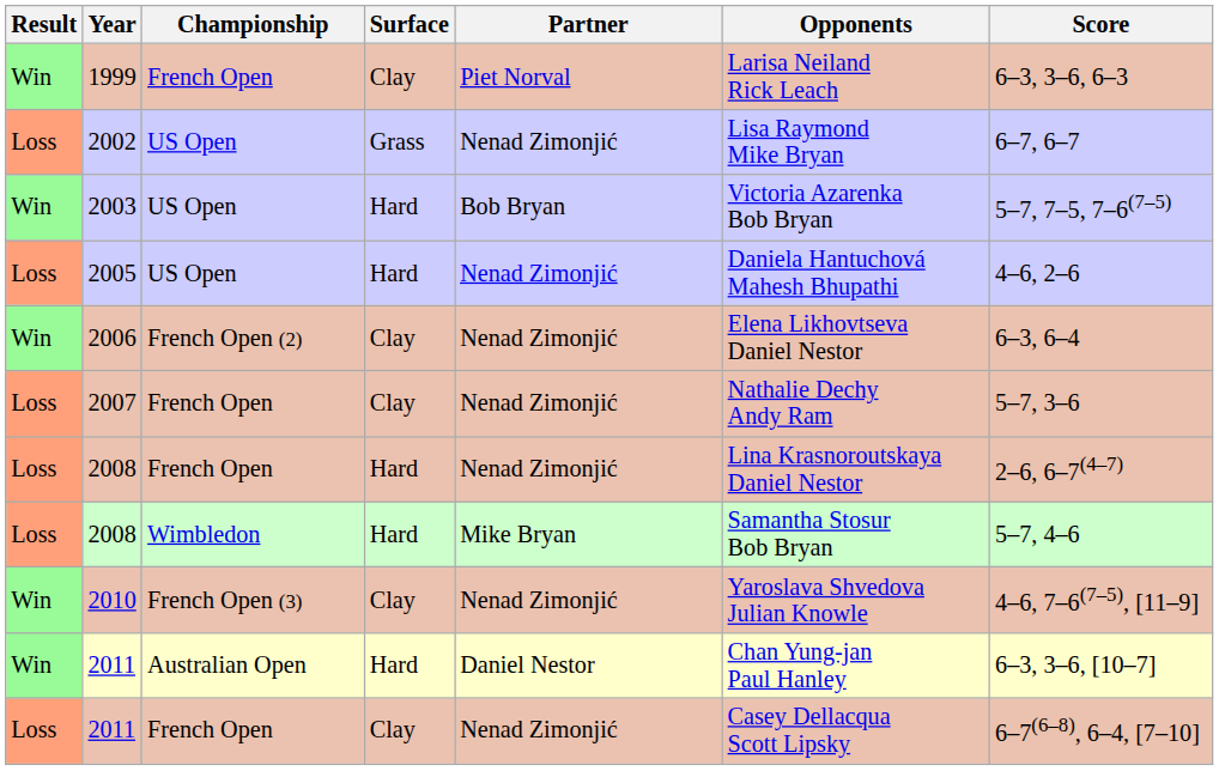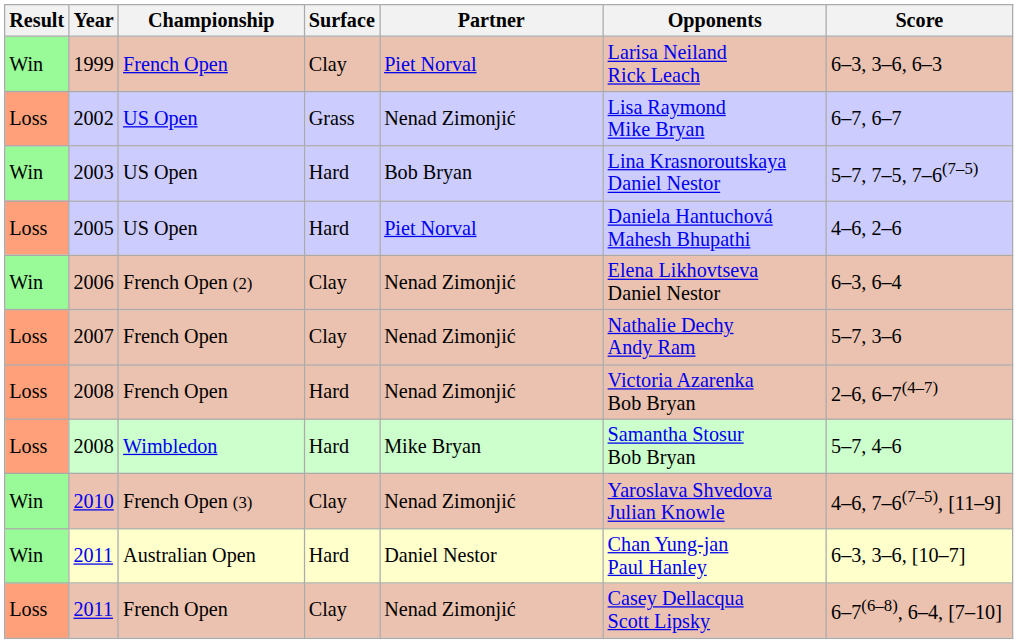 <table class="sortable wikitable">
 <tr>
 <th>Result</th>
 <th>Year</th>
 <th style="width:140px">Championship</th>
 <th style="width:50px">Surface</th>
 <th style="width:170px">Partner</th>
 <th style="width:170px">Opponents</th>
 <th style="width:140px" class="unsortable">Score</th>
 </tr>
 <tr style="background:#EBC2AF">
 <td style="background:#98fb98;">Win</td>
 <td>1999</td>
 <td><a href='#'>French Open</a></td>
 <td>Clay</td>
 <td> <a href='#'>Piet Norval</a></td>
 <td> <a href='#'>Larisa Neiland</a><br> <a href='#'>Rick Leach</a></td>
 <td>6–3, 3–6, 6–3</td>
 </tr>
 <tr style="background:#CCCCFF">
 <td style="background:#ffa07a;">Loss</td>
 <td>2002</td>
 <td><a href='#'>US Open</a></td>
 <td>Grass</td>
 <td> Nenad Zimonjić</td>
 <td> <a href='#'>Lisa Raymond</a><br> <a href='#'>Mike Bryan</a></td>
 <td>6–7, 6–7</td>
 </tr>
 <tr style="background:#CCCCFF">
 <td style="background:#98fb98;">Win</td>
 <td>2003</td>
 <td>US Open</td>
 <td>Hard</td>
 <td> Bob Bryan</td>
-<td> <a href='#'>Victoria Azarenka</a><br> Bob Bryan</td>
+<td> <a href='#'>Lina Krasnoroutskaya</a><br> <a href='#'>Daniel Nestor</a></td>
 <td>5–7, 7–5, 7–6<sup>(7–5)</sup></td>
 </tr>
 <tr style="background:#CCCCFF">
 <td style="background:#ffa07a;">Loss</td>
 <td>2005</td>
 <td>US Open</td>
 <td>Hard</td>
-<td> <a href='#'>Nenad Zimonjić</a></td>
+<td> <a href='#'>Piet Norval</a></td>
 <td> <a href='#'>Daniela Hantuchová</a><br> <a href='#'>Mahesh Bhupathi</a></td>
 <td>4–6, 2–6</td>
 </tr>
 <tr style="background:#EBC2AF">
 <td style="background:#98fb98;">Win</td>
 <td>2006</td>
 <td>French Open <small>(2)</small></td>
 <td>Clay</td>
 <td> Nenad Zimonjić</td>
 <td> <a href='#'>Elena Likhovtseva</a><br> Daniel Nestor</td>
 <td>6–3, 6–4</td>
 </tr>
 <tr style="background:#EBC2AF">
 <td style="background:#ffa07a;">Loss</td>
 <td>2007</td>
 <td>French Open</td>
 <td>Clay</td>
 <td> Nenad Zimonjić</td>
 <td> <a href='#'>Nathalie Dechy</a><br> <a href='#'>Andy Ram</a></td>
 <td>5–7, 3–6</td>
 </tr>
 <tr style="background:#EBC2AF">
 <td style="background:#ffa07a;">Loss</td>
 <td>2008</td>
 <td>French Open</td>
 <td>Hard</td>
 <td> Nenad Zimonjić</td>
-<td> <a href='#'>Lina Krasnoroutskaya</a><br> <a href='#'>Daniel Nestor</a></td>
+<td> <a href='#'>Victoria Azarenka</a><br> Bob Bryan</td>
 <td>2–6, 6–7<sup>(4–7)</sup></td>
 </tr>
 <tr style="background:#CCFFCC">
 <td style="background:#ffa07a;">Loss</td>
 <td>2008</td>
 <td><a href='#'>Wimbledon</a></td>
 <td>Hard</td>
 <td> Mike Bryan</td>
 <td> <a href='#'>Samantha Stosur</a><br> Bob Bryan</td>
 <td>5–7, 4–6</td>
 </tr>
 <tr style="background:#EBC2AF">
 <td style="background:#98fb98;">Win</td>
 <td><a href='#'>2010</a></td>
 <td>French Open <small>(3)</small></td>
 <td>Clay</td>
 <td> Nenad Zimonjić</td>
 <td> <a href='#'>Yaroslava Shvedova</a> <br>  <a href='#'>Julian Knowle</a></td>
 <td>4–6, 7–6<sup>(7–5)</sup>, [11–9]</td>
 </tr>
 <tr style="background:#FFFFCC">
 <td style="background:#98fb98;">Win</td>
 <td><a href='#'>2011</a></td>
 <td>Australian Open</td>
 <td>Hard</td>
 <td> Daniel Nestor</td>
 <td> <a href='#'>Chan Yung-jan</a> <br>  <a href='#'>Paul Hanley</a></td>
 <td>6–3, 3–6, [10–7]</td>
 </tr>
 <tr style="background:#EBC2AF">
 <td style="background:#ffa07a;">Loss</td>
 <td><a href='#'>2011</a></td>
 <td>French Open</td>
 <td>Clay</td>
 <td> Nenad Zimonjić</td>
 <td> <a href='#'>Casey Dellacqua</a> <br>  <a href='#'>Scott Lipsky</a></td>
 <td>6–7<sup>(6–8)</sup>, 6–4, [7–10]</td>
 </tr>
 </table>
